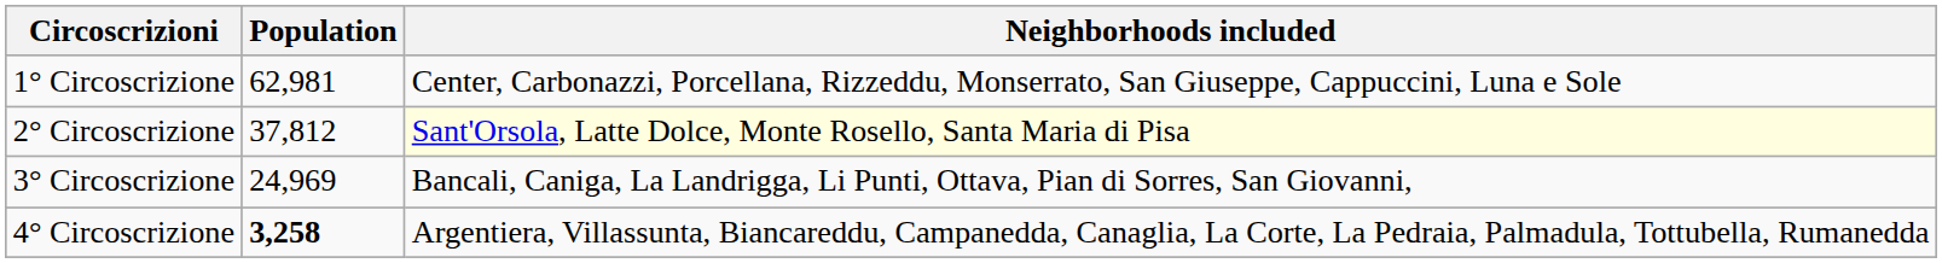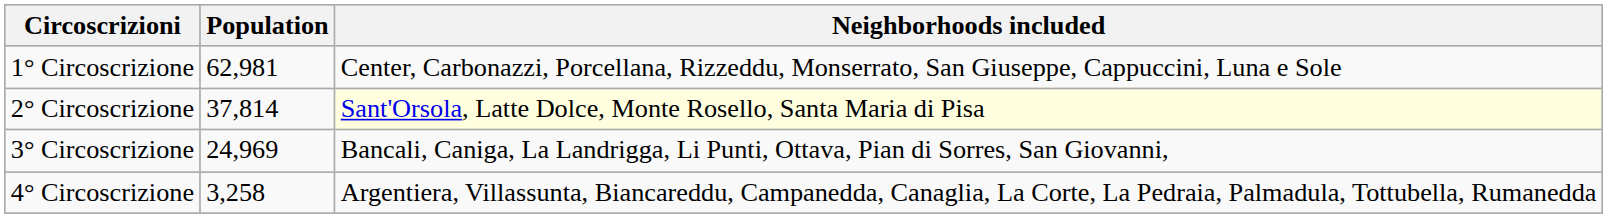 <table class="wikitable">
 <tr>
 <th>Circoscrizioni</th>
 <th>Population</th>
 <th>Neighborhoods included</th>
 </tr>
 <tr>
 <td>1° Circoscrizione</td>
 <td>62,981</td>
 <td>Center, Carbonazzi, Porcellana, Rizzeddu, Monserrato, San Giuseppe, Cappuccini, Luna e Sole</td>
 </tr>
 <tr>
 <td>2° Circoscrizione</td>
-<td>37,812</td>
+<td>37,814</td>
 <td style="background: lightyellow;"><a href='#'>Sant'Orsola</a>, Latte Dolce, Monte Rosello, Santa Maria di Pisa</td>
 </tr>
 <tr>
 <td>3° Circoscrizione</td>
 <td>24,969</td>
 <td>Bancali, Caniga, La Landrigga, Li Punti, Ottava, Pian di Sorres, San Giovanni,</td>
 </tr>
 <tr>
 <td>4° Circoscrizione</td>
-<td><strong>3,258</strong></td>
+<td>3,258</td>
 <td>Argentiera, Villassunta, Biancareddu, Campanedda, Canaglia, La Corte, La Pedraia, Palmadula, Tottubella, Rumanedda</td>
 </tr>
 </table>
